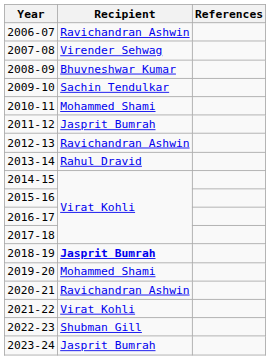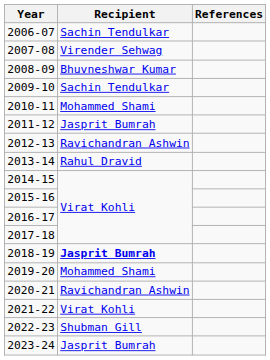 <table class="wikitable sortable">
 <tr>
 <th>Year</th>
 <th>Recipient</th>
 <th>References</th>
 </tr>
 <tr>
 <td>2006-07</td>
-<td><a href='#'>Ravichandran Ashwin</a></td>
+<td><a href='#'>Sachin Tendulkar</a></td>
 <td></td>
 </tr>
 <tr>
 <td>2007-08</td>
 <td><a href='#'>Virender Sehwag</a></td>
 <td></td>
 </tr>
 <tr>
 <td>2008-09</td>
 <td><a href='#'>Bhuvneshwar Kumar</a></td>
 <td></td>
 </tr>
 <tr>
 <td>2009-10</td>
 <td><a href='#'>Sachin Tendulkar</a></td>
 <td></td>
 </tr>
 <tr>
 <td>2010-11</td>
 <td><a href='#'>Mohammed Shami</a></td>
 <td></td>
 </tr>
 <tr>
 <td>2011-12</td>
 <td><a href='#'>Jasprit Bumrah</a></td>
 <td></td>
 </tr>
 <tr>
 <td>2012-13</td>
 <td><a href='#'>Ravichandran Ashwin</a></td>
 <td></td>
 </tr>
 <tr>
 <td>2013-14</td>
 <td><a href='#'>Rahul Dravid</a></td>
 <td></td>
 </tr>
 <tr>
 <td>2014-15</td>
 <td rowspan="4"><a href='#'>Virat Kohli</a></td>
 <td></td>
 </tr>
 <tr>
 <td>2015-16</td>
 <td></td>
 </tr>
 <tr>
 <td>2016-17</td>
 <td></td>
 </tr>
 <tr>
 <td>2017-18</td>
 <td></td>
 </tr>
 <tr>
 <td>2018-19</td>
 <td><strong><a href='#'>Jasprit Bumrah</a></strong></td>
 <td></td>
 </tr>
 <tr>
 <td>2019-20</td>
 <td><a href='#'>Mohammed Shami</a></td>
 <td></td>
 </tr>
 <tr>
 <td>2020-21</td>
 <td><a href='#'>Ravichandran Ashwin</a></td>
 <td></td>
 </tr>
 <tr>
 <td>2021-22</td>
 <td><a href='#'>Virat Kohli</a></td>
 <td></td>
 </tr>
 <tr>
 <td>2022-23</td>
 <td><a href='#'>Shubman Gill</a></td>
 <td></td>
 </tr>
 <tr>
 <td>2023-24</td>
 <td><a href='#'>Jasprit Bumrah</a></td>
 <td></td>
 </tr>
 </table>
